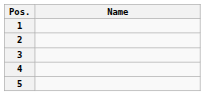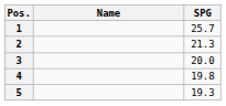 <table class=wikitable style="text-align:center;">
 <tr>
 <th width="13%">Pos.</th>
 <th width="70%">Name</th>
+<th width="17%">SPG</th>
 </tr>
 <tr>
 <th>1</th>
 <td align=left></td>
+<td>25.7</td>
 </tr>
 <tr>
 <th>2</th>
 <td align=left></td>
+<td>21.3</td>
 </tr>
 <tr>
 <th>3</th>
 <td align=left></td>
+<td>20.0</td>
 </tr>
 <tr>
 <th>4</th>
 <td align=left></td>
+<td>19.8</td>
 </tr>
 <tr>
 <th>5</th>
 <td align=left></td>
+<td>19.3</td>
 </tr>
 </table>
